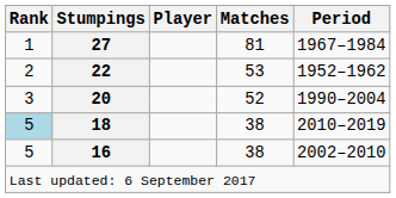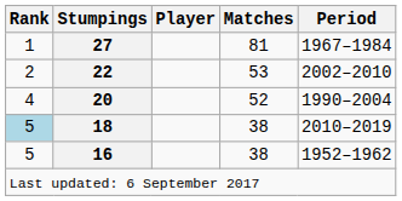 <table class="wikitable plainrowheaders sortable">
 <tr>
 <th scope="col">Rank</th>
 <th scope="col">Stumpings</th>
 <th scope="col">Player</th>
 <th scope="col">Matches</th>
 <th scope="col">Period</th>
 </tr>
 <tr>
 <td align=center>1</td>
 <th scope="row" style="text-align:center;">27</th>
 <td></td>
 <td align=center>81</td>
 <td>1967–1984</td>
 </tr>
 <tr>
 <td align=center>2</td>
 <th scope="row" style="text-align:center;">22</th>
 <td></td>
 <td align=center>53</td>
-<td>1952–1962</td>
+<td>2002–2010</td>
 </tr>
 <tr>
-<td align=center>3</td>
+<td align=center>4</td>
 <th scope="row" style="text-align:center;">20</th>
 <td></td>
 <td align=center>52</td>
 <td>1990–2004</td>
 </tr>
 <tr>
 <td align=center style="background: lightblue;">5</td>
 <th scope="row" style="text-align:center;">18</th>
 <td> </td>
 <td align=center>38</td>
 <td>2010–2019</td>
 </tr>
 <tr>
 <td align=center>5</td>
 <th scope="row" style="text-align:center;">16</th>
 <td></td>
 <td align=center>38</td>
-<td>2002–2010</td>
+<td>1952–1962</td>
 </tr>
 <tr class=sortbottom>
 <td colspan=5><small>Last updated: 6 September 2017</small></td>
 </tr>
 </table>
